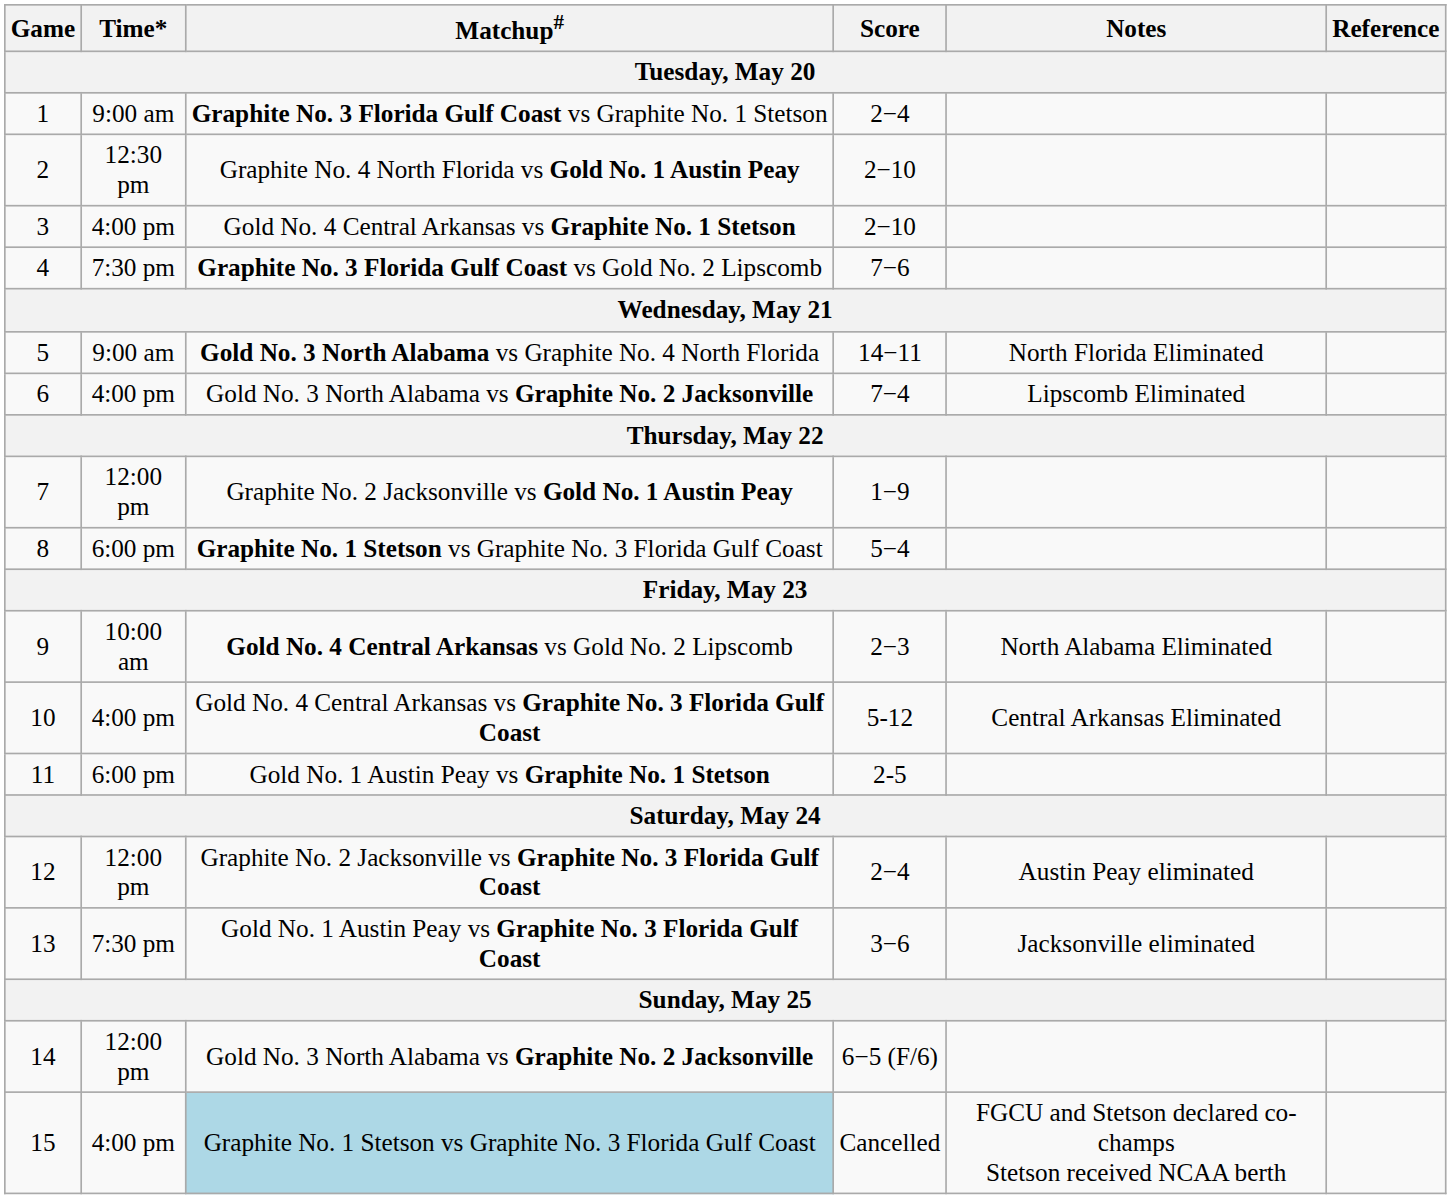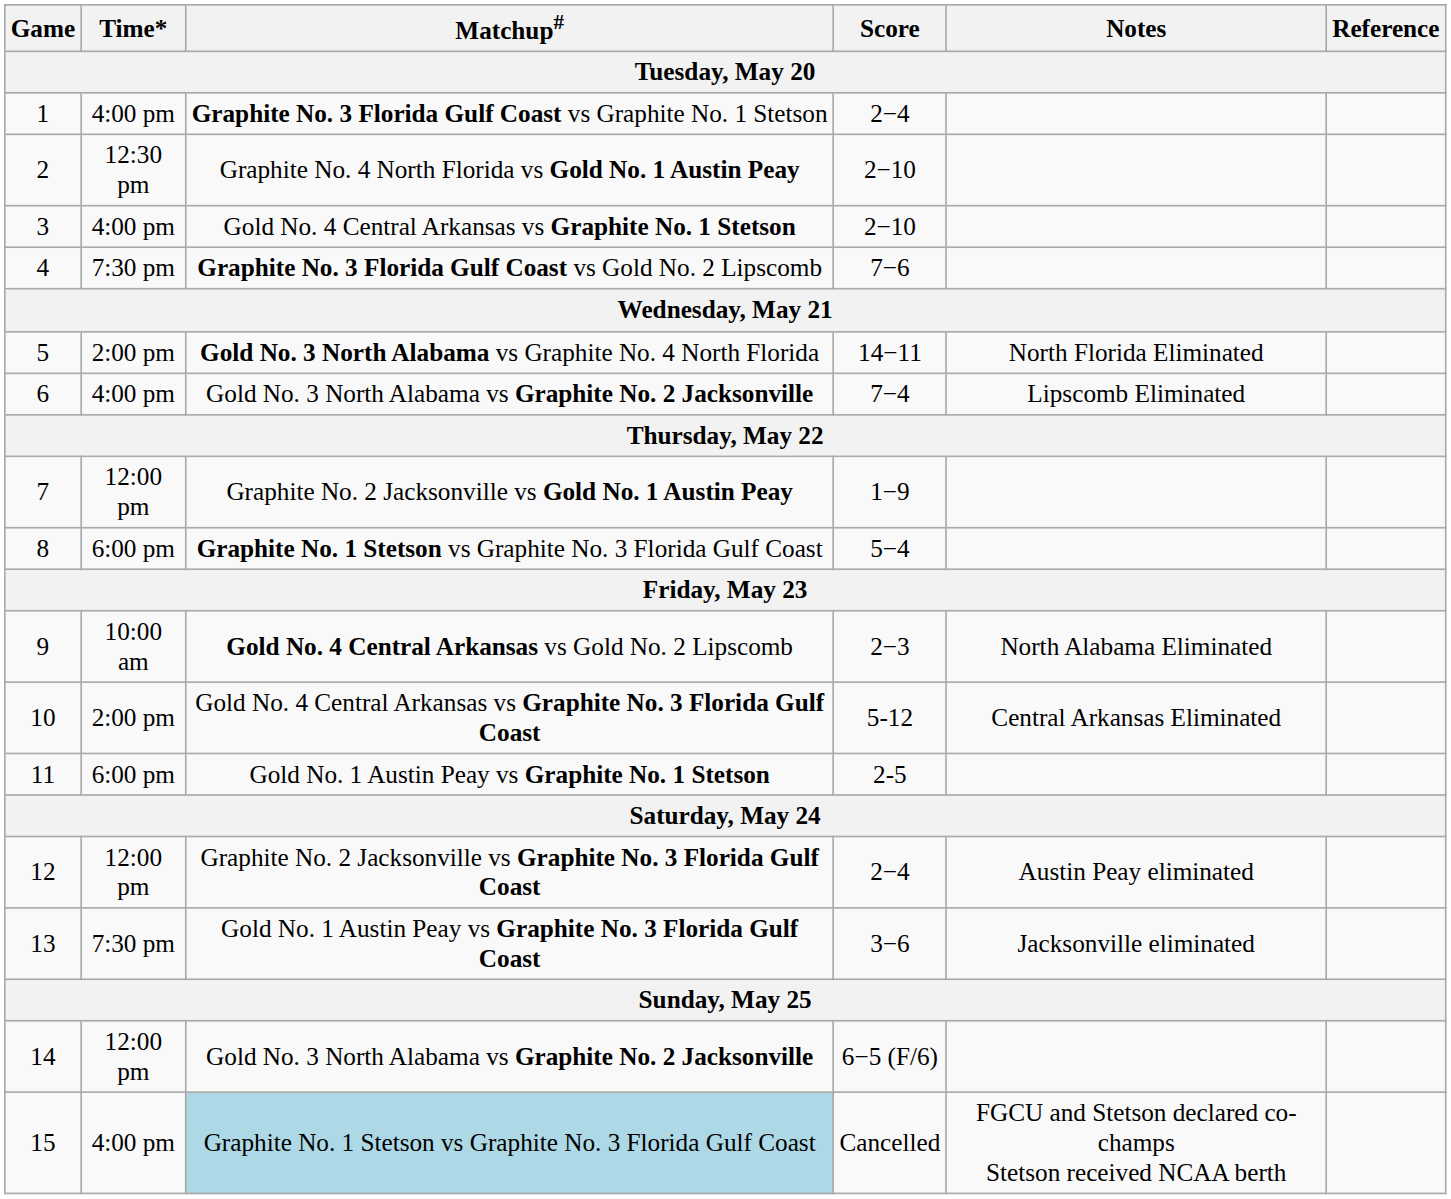 <table class="wikitable" style="font-size: 95%">
 <tr align="center">
 <th>Game</th>
 <th>Time*</th>
 <th>Matchup<sup>#</sup></th>
 <th>Score</th>
 <th>Notes</th>
 <th>Reference</th>
 </tr>
 <tr>
 <th colspan=7>Tuesday, May 20</th>
 </tr>
 <tr>
 <td style="text-align:center;">1</td>
-<td style="text-align:center;">9:00 am</td>
+<td style="text-align:center;">4:00 pm</td>
 <td style="text-align:center;"><strong>Graphite No. 3 Florida Gulf Coast</strong> vs Graphite No. 1 Stetson</td>
 <td style="text-align:center;">2−4</td>
 <td style="text-align:center;"></td>
 <td style="text-align:center;"></td>
 </tr>
 <tr>
 <td style="text-align:center;">2</td>
 <td style="text-align:center;">12:30 pm</td>
 <td style="text-align:center;">Graphite No. 4 North Florida vs <strong>Gold No. 1 Austin Peay</strong></td>
 <td style="text-align:center;">2−10</td>
 <td style="text-align:center;"></td>
 <td style="text-align:center;"></td>
 </tr>
 <tr>
 <td style="text-align:center;">3</td>
 <td style="text-align:center;">4:00 pm</td>
 <td style="text-align:center;">Gold No. 4 Central Arkansas vs <strong>Graphite No. 1 Stetson</strong></td>
 <td style="text-align:center;">2−10</td>
 <td style="text-align:center;"></td>
 <td style="text-align:center;"></td>
 </tr>
 <tr>
 <td style="text-align:center;">4</td>
 <td style="text-align:center;">7:30 pm</td>
 <td style="text-align:center;"><strong>Graphite No. 3 Florida Gulf Coast</strong> vs Gold No. 2 Lipscomb</td>
 <td style="text-align:center;">7−6</td>
 <td style="text-align:center;"></td>
 <td style="text-align:center;"></td>
 </tr>
 <tr>
 <th colspan=7>Wednesday, May 21</th>
 </tr>
 <tr>
 <td style="text-align:center;">5</td>
-<td style="text-align:center;">9:00 am</td>
+<td style="text-align:center;">2:00 pm</td>
 <td style="text-align:center;"><strong>Gold No. 3 North Alabama</strong> vs Graphite No. 4 North Florida</td>
 <td style="text-align:center;">14−11</td>
 <td style="text-align:center;">North Florida Eliminated</td>
 <td style="text-align:center;"></td>
 </tr>
 <tr>
 <td style="text-align:center;">6</td>
 <td style="text-align:center;">4:00 pm</td>
 <td style="text-align:center;">Gold No. 3 North Alabama vs <strong>Graphite No. 2 Jacksonville</strong></td>
 <td style="text-align:center;">7−4</td>
 <td style="text-align:center;">Lipscomb Eliminated</td>
 <td style="text-align:center;"></td>
 </tr>
 <tr>
 <th colspan=7>Thursday, May 22</th>
 </tr>
 <tr>
 <td style="text-align:center;">7</td>
 <td style="text-align:center;">12:00 pm</td>
 <td style="text-align:center;">Graphite No. 2 Jacksonville vs <strong>Gold No. 1 Austin Peay</strong></td>
 <td style="text-align:center;">1−9</td>
 <td style="text-align:center;"></td>
 <td style="text-align:center;"></td>
 </tr>
 <tr>
 <td style="text-align:center;">8</td>
 <td style="text-align:center;">6:00 pm</td>
 <td style="text-align:center;"><strong>Graphite No. 1 Stetson</strong> vs Graphite No. 3 Florida Gulf Coast</td>
 <td style="text-align:center;">5−4</td>
 <td style="text-align:center;"></td>
 <td style="text-align:center;"></td>
 </tr>
 <tr>
 <th colspan=7>Friday, May 23</th>
 </tr>
 <tr>
 <td style="text-align:center;">9</td>
 <td style="text-align:center;">10:00 am</td>
 <td style="text-align:center;"><strong>Gold No. 4 Central Arkansas</strong> vs Gold No. 2 Lipscomb</td>
 <td style="text-align:center;">2−3</td>
 <td style="text-align:center;">North Alabama Eliminated</td>
 <td style="text-align:center;"></td>
 </tr>
 <tr>
 <td style="text-align:center;">10</td>
-<td style="text-align:center;">4:00 pm</td>
+<td style="text-align:center;">2:00 pm</td>
 <td style="text-align:center;">Gold No. 4 Central Arkansas vs <strong>Graphite No. 3 Florida Gulf Coast</strong></td>
 <td style="text-align:center;">5-12</td>
 <td style="text-align:center;">Central Arkansas Eliminated</td>
 <td style="text-align:center;"></td>
 </tr>
 <tr>
 <td style="text-align:center;">11</td>
 <td style="text-align:center;">6:00 pm</td>
 <td style="text-align:center;">Gold No. 1 Austin Peay vs <strong>Graphite No. 1 Stetson</strong></td>
 <td style="text-align:center;">2-5</td>
 <td style="text-align:center;"></td>
 <td style="text-align:center;"></td>
 </tr>
 <tr>
 <th colspan=7>Saturday, May 24</th>
 </tr>
 <tr>
 <td style="text-align:center;">12</td>
 <td style="text-align:center;">12:00 pm</td>
 <td style="text-align:center;">Graphite No. 2 Jacksonville vs <strong>Graphite No. 3 Florida Gulf Coast</strong></td>
 <td style="text-align:center;">2−4</td>
 <td style="text-align:center;">Austin Peay eliminated</td>
 <td style="text-align:center;"></td>
 </tr>
 <tr>
 <td style="text-align:center;">13</td>
 <td style="text-align:center;">7:30 pm</td>
 <td style="text-align:center;">Gold No. 1 Austin Peay vs <strong>Graphite No. 3 Florida Gulf Coast</strong></td>
 <td style="text-align:center;">3−6</td>
 <td style="text-align:center;">Jacksonville eliminated</td>
 <td style="text-align:center;"></td>
 </tr>
 <tr>
 <th colspan=7>Sunday, May 25</th>
 </tr>
 <tr>
 <td style="text-align:center;">14</td>
 <td style="text-align:center;">12:00 pm</td>
 <td style="text-align:center;">Gold No. 3 North Alabama vs <strong>Graphite No. 2 Jacksonville</strong></td>
 <td style="text-align:center;">6−5 (F/6)</td>
 <td style="text-align:center;"></td>
 <td style="text-align:center;"></td>
 </tr>
 <tr>
 <td style="text-align:center;">15</td>
 <td style="text-align:center;">4:00 pm</td>
 <td style="background: lightblue; text-align:center;">Graphite No. 1 Stetson vs Graphite No. 3 Florida Gulf Coast</td>
 <td style="text-align:center;">Cancelled</td>
 <td style="text-align:center;">FGCU and Stetson declared co-champs<br>Stetson received NCAA berth</td>
 <td style="text-align:center;"></td>
 </tr>
 </table>
